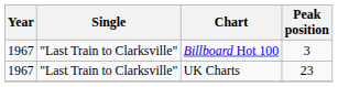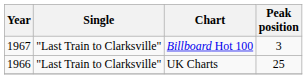 <table class="wikitable">
 <tr>
 <th>Year</th>
 <th>Single</th>
 <th>Chart</th>
 <th>Peak<br>position</th>
 </tr>
 <tr>
 <td>1967</td>
 <td>"Last Train to Clarksville"</td>
 <td><a href='#'><em>Billboard</em> Hot 100</a></td>
 <td style="text-align:center;">3</td>
 </tr>
 <tr>
-<td>1967</td>
+<td>1966</td>
 <td>"Last Train to Clarksville"</td>
 <td>UK Charts</td>
-<td style="text-align:center;">23</td>
+<td style="text-align:center;">25</td>
 </tr>
 <tr>
 </tr>
 </table>
